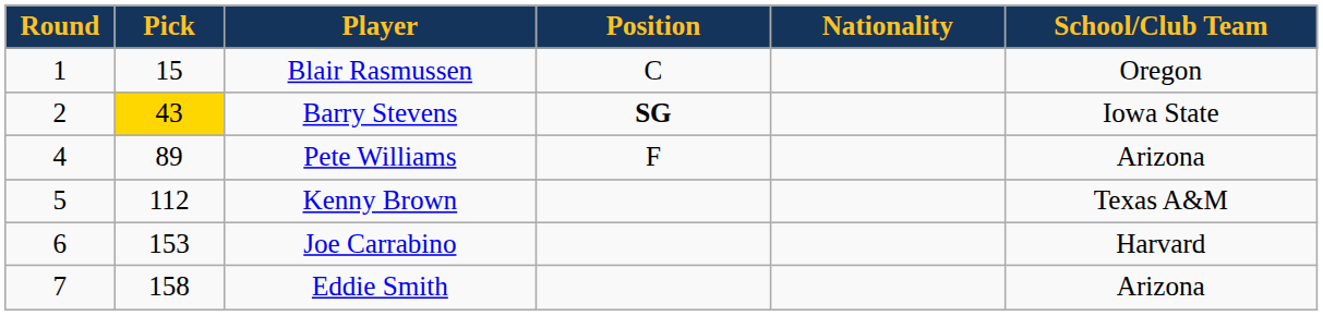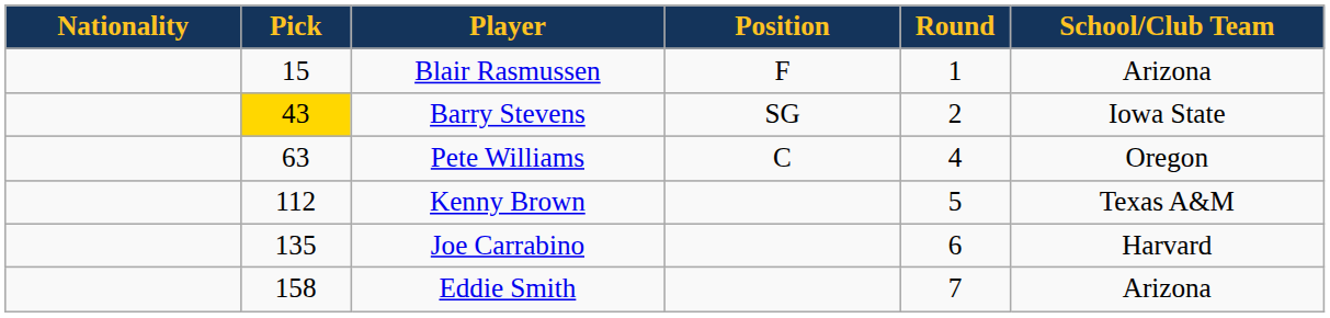 <table class="wikitable sortable sortable">
 <tr>
-<th style="background:#14345B;color:#ffc322;" width="7%">Round</th>
+<th style="background:#14345B;color:#ffc322;" width="15%">Nationality</th>
 <th style="background:#14345B;color:#ffc322;" width="7%">Pick</th>
 <th style="background:#14345B;color:#ffc322;" width="20%">Player</th>
 <th style="background:#14345B;color:#ffc322;" width="15%">Position</th>
-<th style="background:#14345B;color:#ffc322;" width="15%">Nationality</th>
+<th style="background:#14345B;color:#ffc322;" width="7%">Round</th>
 <th style="background:#14345B;color:#ffc322;" width="20%">School/Club Team</th>
 </tr>
 <tr style="text-align: center">
-<td>1</td>
+<td></td>
 <td>15</td>
 <td><a href='#'>Blair Rasmussen</a></td>
+<td>F</td>
+<td>1</td>
+<td>Arizona</td>
+</tr>
+<tr style="text-align: center">
+<td></td>
+<td style="background: gold;">43</td>
+<td><a href='#'>Barry Stevens</a></td>
+<td>SG</td>
+<td>2</td>
+<td>Iowa State</td>
+</tr>
+<tr style="text-align: center">
+<td></td>
+<td>63</td>
+<td><a href='#'>Pete Williams</a></td>
 <td>C</td>
-<td></td>
+<td>4</td>
 <td>Oregon</td>
 </tr>
 <tr style="text-align: center">
-<td>2</td>
-<td style="background: gold;">43</td>
-<td><a href='#'>Barry Stevens</a></td>
-<td><strong>SG</strong></td>
 <td></td>
-<td>Iowa State</td>
-</tr>
-<tr style="text-align: center">
-<td>4</td>
-<td>89</td>
-<td><a href='#'>Pete Williams</a></td>
-<td>F</td>
-<td></td>
-<td>Arizona</td>
-</tr>
-<tr style="text-align: center">
-<td>5</td>
 <td>112</td>
 <td><a href='#'>Kenny Brown</a></td>
 <td></td>
-<td></td>
+<td>5</td>
 <td>Texas A&M</td>
 </tr>
 <tr style="text-align: center">
-<td>6</td>
-<td>153</td>
+<td></td>
+<td>135</td>
 <td><a href='#'>Joe Carrabino</a></td>
 <td></td>
-<td></td>
+<td>6</td>
 <td>Harvard</td>
 </tr>
 <tr style="text-align: center">
-<td>7</td>
+<td></td>
 <td>158</td>
 <td><a href='#'>Eddie Smith</a></td>
 <td></td>
-<td></td>
+<td>7</td>
 <td>Arizona</td>
 </tr>
 </table>
